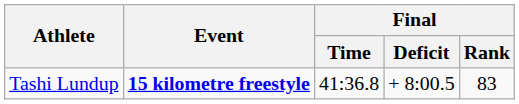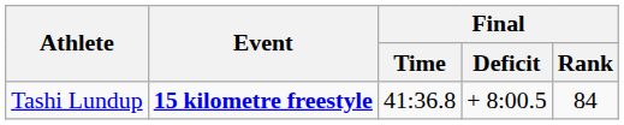 <table class="wikitable">
 <tr>
 <th rowspan="2">Athlete</th>
 <th rowspan="2">Event</th>
 <th colspan="3">Final</th>
 </tr>
 <tr>
 <th>Time</th>
 <th>Deficit</th>
 <th>Rank</th>
 </tr>
 <tr>
 <td><a href='#'>Tashi Lundup</a></td>
 <td><strong><a href='#'>15 kilometre freestyle</a></strong></td>
 <td align="center">41:36.8</td>
 <td align="center">+ 8:00.5</td>
-<td align="center">83</td>
+<td align="center">84</td>
 </tr>
 </table>
